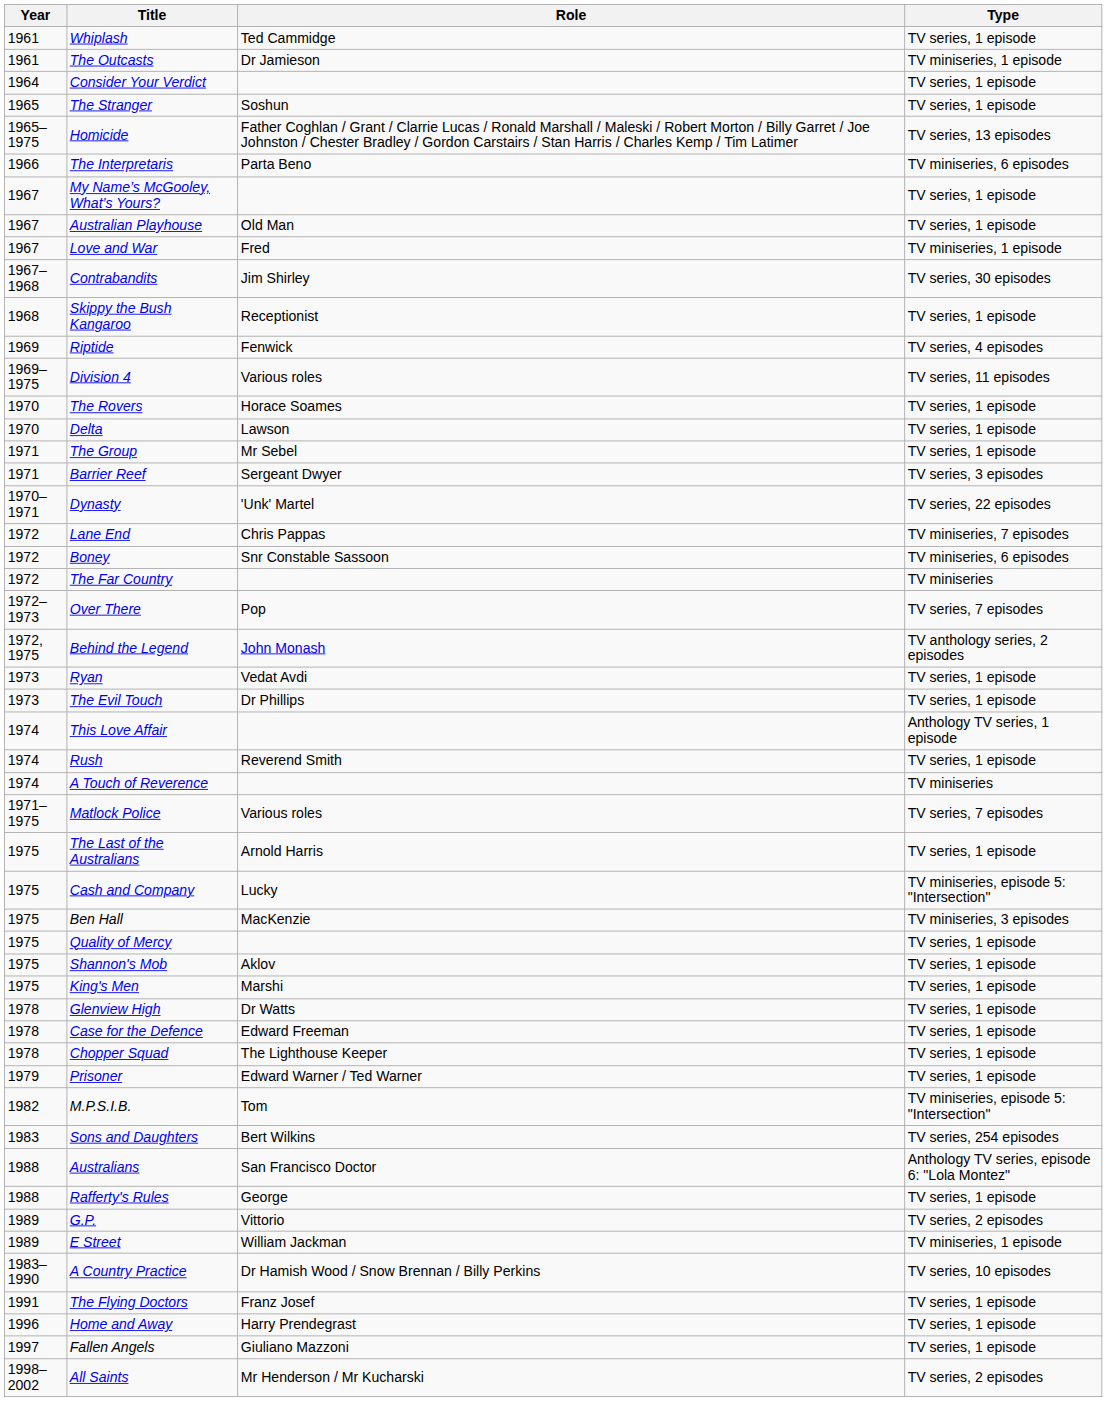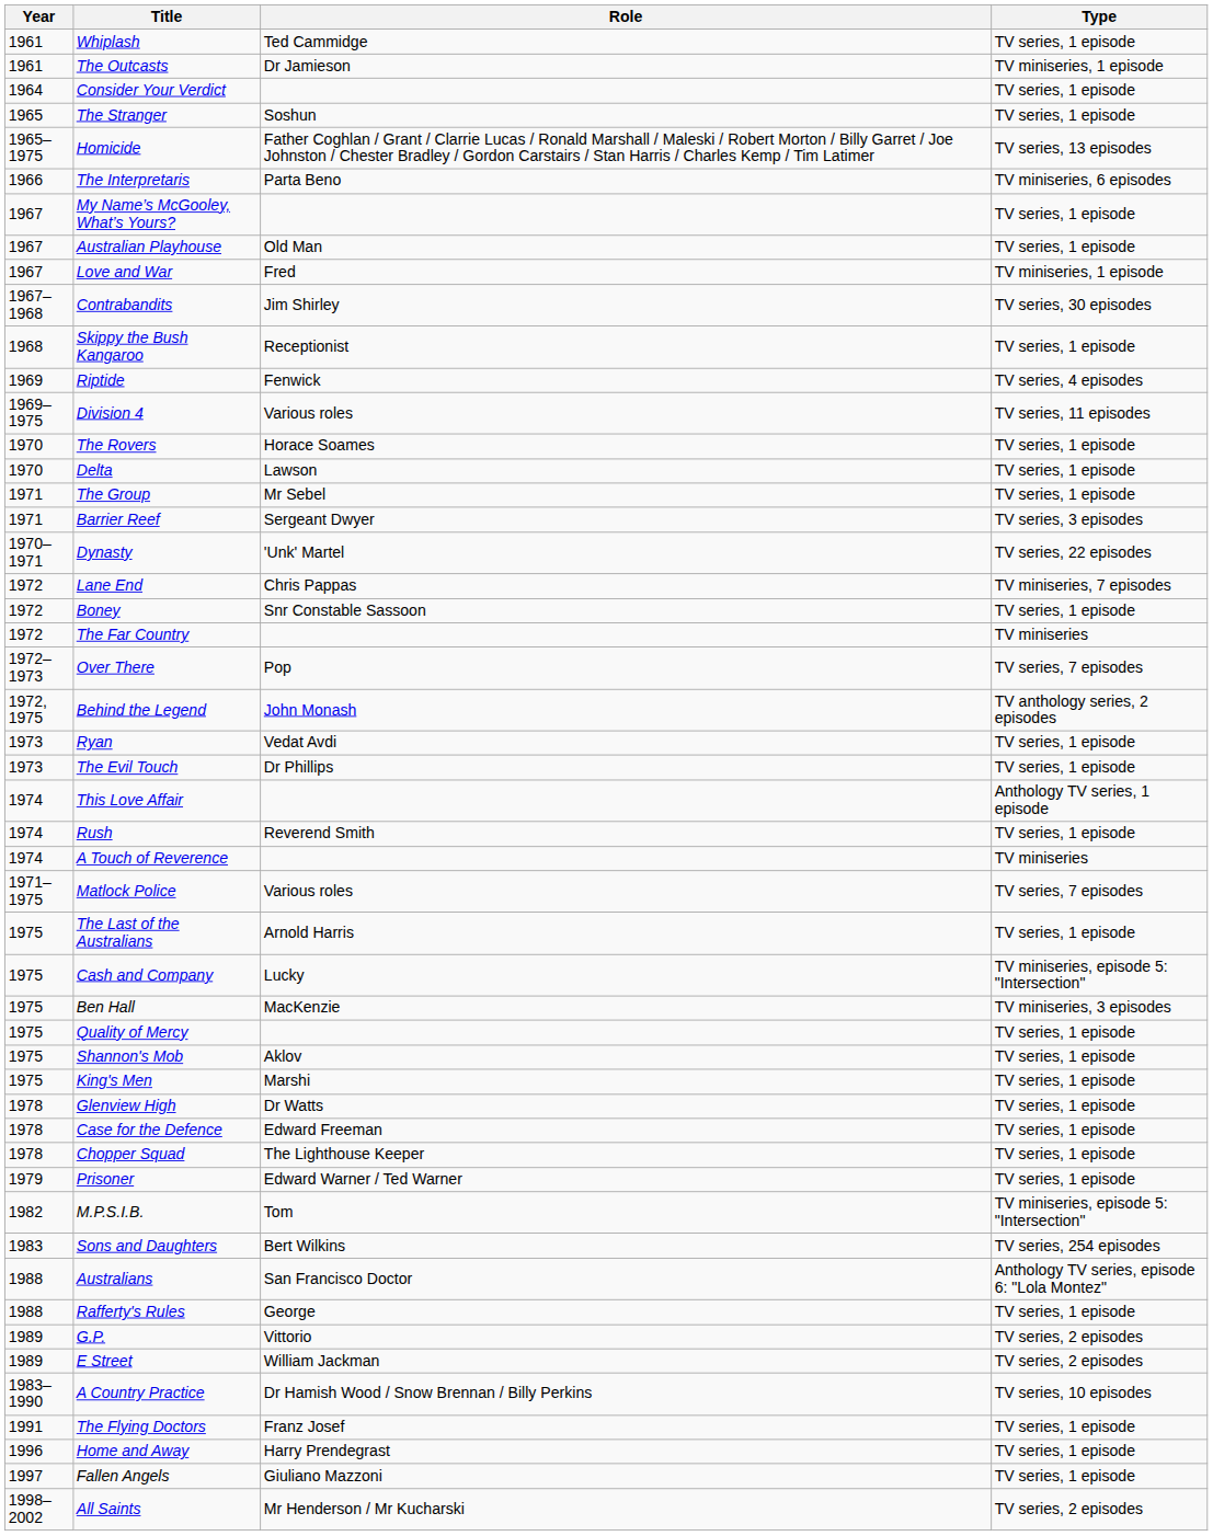 <table class=wikitable>
 <tr>
 <th>Year</th>
 <th>Title</th>
 <th>Role</th>
 <th>Type</th>
 </tr>
 <tr>
 <td>1961</td>
 <td><em><a href='#'>Whiplash</a></em></td>
 <td>Ted Cammidge</td>
 <td>TV series, 1 episode</td>
 </tr>
 <tr>
 <td>1961</td>
 <td><em><a href='#'>The Outcasts</a></em></td>
 <td>Dr Jamieson</td>
 <td>TV miniseries, 1 episode</td>
 </tr>
 <tr>
 <td>1964</td>
 <td><em><a href='#'>Consider Your Verdict</a></em></td>
 <td></td>
 <td>TV series, 1 episode</td>
 </tr>
 <tr>
 <td>1965</td>
 <td><em><a href='#'>The Stranger</a></em></td>
 <td>Soshun</td>
 <td>TV series, 1 episode</td>
 </tr>
 <tr>
 <td>1965–1975</td>
 <td><em><a href='#'>Homicide</a></em></td>
 <td>Father Coghlan / Grant / Clarrie Lucas / Ronald Marshall / Maleski / Robert Morton / Billy Garret / Joe Johnston / Chester Bradley / Gordon Carstairs / Stan Harris / Charles Kemp / Tim Latimer</td>
 <td>TV series, 13 episodes</td>
 </tr>
 <tr>
 <td>1966</td>
 <td><em><a href='#'>The Interpretaris</a></em></td>
 <td>Parta Beno</td>
 <td>TV miniseries, 6 episodes</td>
 </tr>
 <tr>
 <td>1967</td>
 <td><em><a href='#'>My Name’s McGooley, What’s Yours?</a></em></td>
 <td></td>
 <td>TV series, 1 episode</td>
 </tr>
 <tr>
 <td>1967</td>
 <td><em><a href='#'>Australian Playhouse</a></em></td>
 <td>Old Man</td>
 <td>TV series, 1 episode</td>
 </tr>
 <tr>
 <td>1967</td>
 <td><em><a href='#'>Love and War</a></em></td>
 <td>Fred</td>
 <td>TV miniseries, 1 episode</td>
 </tr>
 <tr>
 <td>1967–1968</td>
 <td><em><a href='#'>Contrabandits</a></em></td>
 <td>Jim Shirley</td>
 <td>TV series, 30 episodes</td>
 </tr>
 <tr>
 <td>1968</td>
 <td><em><a href='#'>Skippy the Bush Kangaroo</a></em></td>
 <td>Receptionist</td>
 <td>TV series, 1 episode</td>
 </tr>
 <tr>
 <td>1969</td>
 <td><em><a href='#'>Riptide</a></em></td>
 <td>Fenwick</td>
 <td>TV series, 4 episodes</td>
 </tr>
 <tr>
 <td>1969–1975</td>
 <td><em><a href='#'>Division 4</a></em></td>
 <td>Various roles</td>
 <td>TV series, 11 episodes</td>
 </tr>
 <tr>
 <td>1970</td>
 <td><em><a href='#'>The Rovers</a></em></td>
 <td>Horace Soames</td>
 <td>TV series, 1 episode</td>
 </tr>
 <tr>
 <td>1970</td>
 <td><em><a href='#'>Delta</a></em></td>
 <td>Lawson</td>
 <td>TV series, 1 episode</td>
 </tr>
 <tr>
 <td>1971</td>
 <td><em><a href='#'>The Group</a></em></td>
 <td>Mr Sebel</td>
 <td>TV series, 1 episode</td>
 </tr>
 <tr>
 <td>1971</td>
 <td><em><a href='#'>Barrier Reef</a></em></td>
 <td>Sergeant Dwyer</td>
 <td>TV series, 3 episodes</td>
 </tr>
 <tr>
 <td>1970–1971</td>
 <td><em><a href='#'>Dynasty</a></em></td>
 <td>'Unk' Martel</td>
 <td>TV series, 22 episodes</td>
 </tr>
 <tr>
 <td>1972</td>
 <td><em><a href='#'>Lane End</a></em></td>
 <td>Chris Pappas</td>
 <td>TV miniseries, 7 episodes</td>
 </tr>
 <tr>
 <td>1972</td>
 <td><em><a href='#'>Boney</a></em></td>
 <td>Snr Constable Sassoon</td>
-<td>TV miniseries, 6 episodes</td>
+<td>TV series, 1 episode</td>
 </tr>
 <tr>
 <td>1972</td>
 <td><em><a href='#'>The Far Country</a></em></td>
 <td></td>
 <td>TV miniseries</td>
 </tr>
 <tr>
 <td>1972–1973</td>
 <td><em><a href='#'>Over There</a></em></td>
 <td>Pop</td>
 <td>TV series, 7 episodes</td>
 </tr>
 <tr>
 <td>1972, 1975</td>
 <td><em><a href='#'>Behind the Legend</a></em></td>
 <td><a href='#'>John Monash</a></td>
 <td>TV anthology series, 2 episodes</td>
 </tr>
 <tr>
 <td>1973</td>
 <td><em><a href='#'>Ryan</a></em></td>
 <td>Vedat Avdi</td>
 <td>TV series, 1 episode</td>
 </tr>
 <tr>
 <td>1973</td>
 <td><em><a href='#'>The Evil Touch</a></em></td>
 <td>Dr Phillips</td>
 <td>TV series, 1 episode</td>
 </tr>
 <tr>
 <td>1974</td>
 <td><em><a href='#'>This Love Affair</a></em></td>
 <td></td>
 <td>Anthology TV series, 1 episode</td>
 </tr>
 <tr>
 <td>1974</td>
 <td><em><a href='#'>Rush</a></em></td>
 <td>Reverend Smith</td>
 <td>TV series, 1 episode</td>
 </tr>
 <tr>
 <td>1974</td>
 <td><em><a href='#'>A Touch of Reverence</a></em></td>
 <td></td>
 <td>TV miniseries</td>
 </tr>
 <tr>
 <td>1971–1975</td>
 <td><em><a href='#'>Matlock Police</a></em></td>
 <td>Various roles</td>
 <td>TV series, 7 episodes</td>
 </tr>
 <tr>
 <td>1975</td>
 <td><em><a href='#'>The Last of the Australians</a></em></td>
 <td>Arnold Harris</td>
 <td>TV series, 1 episode</td>
 </tr>
 <tr>
 <td>1975</td>
 <td><em><a href='#'>Cash and Company</a></em></td>
 <td>Lucky</td>
 <td>TV miniseries, episode 5: "Intersection"</td>
 </tr>
 <tr>
 <td>1975</td>
 <td><em>Ben Hall</em></td>
 <td>MacKenzie</td>
 <td>TV miniseries, 3 episodes</td>
 </tr>
 <tr>
 <td>1975</td>
 <td><em><a href='#'>Quality of Mercy</a></em></td>
 <td></td>
 <td>TV series, 1 episode</td>
 </tr>
 <tr>
 <td>1975</td>
 <td><em><a href='#'>Shannon's Mob</a></em></td>
 <td>Aklov</td>
 <td>TV series, 1 episode</td>
 </tr>
 <tr>
 <td>1975</td>
 <td><em><a href='#'>King's Men</a></em></td>
 <td>Marshi</td>
 <td>TV series, 1 episode</td>
 </tr>
 <tr>
 <td>1978</td>
 <td><em><a href='#'>Glenview High</a></em></td>
 <td>Dr Watts</td>
 <td>TV series, 1 episode</td>
 </tr>
 <tr>
 <td>1978</td>
 <td><em><a href='#'>Case for the Defence</a></em></td>
 <td>Edward Freeman</td>
 <td>TV series, 1 episode</td>
 </tr>
 <tr>
 <td>1978</td>
 <td><em><a href='#'>Chopper Squad</a></em></td>
 <td>The Lighthouse Keeper</td>
 <td>TV series, 1 episode</td>
 </tr>
 <tr>
 <td>1979</td>
 <td><em><a href='#'>Prisoner</a></em></td>
 <td>Edward Warner / Ted Warner</td>
 <td>TV series, 1 episode</td>
 </tr>
 <tr>
 <td>1982</td>
 <td><em>M.P.S.I.B.</em></td>
 <td>Tom</td>
 <td>TV miniseries, episode 5: "Intersection"</td>
 </tr>
 <tr>
 <td>1983</td>
 <td><em><a href='#'>Sons and Daughters</a></em></td>
 <td>Bert Wilkins</td>
 <td>TV series, 254 episodes</td>
 </tr>
 <tr>
 <td>1988</td>
 <td><em><a href='#'>Australians</a></em></td>
 <td>San Francisco Doctor</td>
 <td>Anthology TV series, episode 6: "Lola Montez"</td>
 </tr>
 <tr>
 <td>1988</td>
 <td><em><a href='#'>Rafferty's Rules</a></em></td>
 <td>George</td>
 <td>TV series, 1 episode</td>
 </tr>
 <tr>
 <td>1989</td>
 <td><em><a href='#'>G.P.</a></em></td>
 <td>Vittorio</td>
 <td>TV series, 2 episodes</td>
 </tr>
 <tr>
 <td>1989</td>
 <td><em><a href='#'>E Street</a></em></td>
 <td>William Jackman</td>
-<td>TV miniseries, 1 episode</td>
+<td>TV series, 2 episodes</td>
 </tr>
 <tr>
 <td>1983–1990</td>
 <td><em><a href='#'>A Country Practice</a></em></td>
 <td>Dr Hamish Wood / Snow Brennan / Billy Perkins</td>
 <td>TV series, 10 episodes</td>
 </tr>
 <tr>
 <td>1991</td>
 <td><em><a href='#'>The Flying Doctors</a></em></td>
 <td>Franz Josef</td>
 <td>TV series, 1 episode</td>
 </tr>
 <tr>
 <td>1996</td>
 <td><em><a href='#'>Home and Away</a></em></td>
 <td>Harry Prendegrast</td>
 <td>TV series, 1 episode</td>
 </tr>
 <tr>
 <td>1997</td>
 <td><em>Fallen Angels</em></td>
 <td>Giuliano Mazzoni</td>
 <td>TV series, 1 episode</td>
 </tr>
 <tr>
 <td>1998–2002</td>
 <td><em><a href='#'>All Saints</a></em></td>
 <td>Mr Henderson / Mr Kucharski</td>
 <td>TV series, 2 episodes</td>
 </tr>
 </table>
